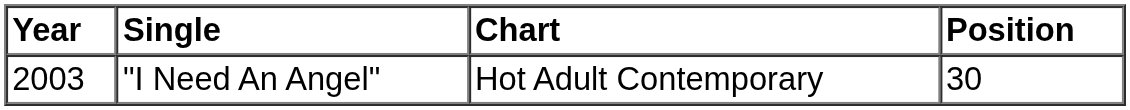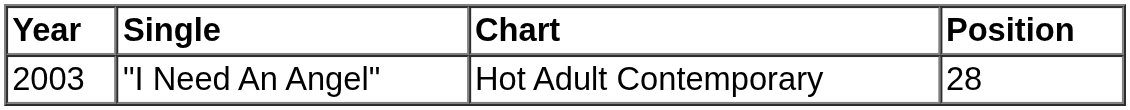 <table border=1 cellspacing=0 cellpadding=2 width="550px">
 <tr>
 <th align="left">Year</th>
 <th align="left">Single</th>
 <th align="left">Chart</th>
 <th align="left">Position</th>
 </tr>
 <tr>
 <td align="left">2003</td>
 <td align="left">"I Need An Angel"</td>
 <td align="left">Hot Adult Contemporary</td>
-<td align="left">30</td>
+<td align="left">28</td>
 </tr>
 <tr>
 </tr>
 </table>
